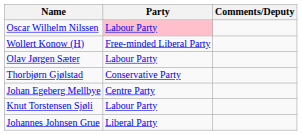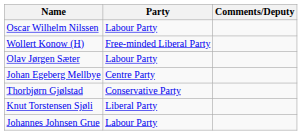 <table class="wikitable">
 <tr>
 <th>Name</th>
 <th>Party</th>
 <th>Comments/Deputy</th>
 </tr>
 <tr>
 <td><a href='#'>Oscar Wilhelm Nilssen</a></td>
-<td style="background: pink;"><a href='#'>Labour Party</a></td>
+<td><a href='#'>Labour Party</a></td>
 <td></td>
 </tr>
 <tr>
 <td><a href='#'>Wollert Konow (H)</a></td>
 <td><a href='#'>Free-minded Liberal Party</a></td>
 <td></td>
 </tr>
 <tr>
 <td><a href='#'>Olav Jørgen Sæter</a></td>
 <td><a href='#'>Labour Party</a></td>
 <td></td>
 </tr>
 <tr>
+<td><a href='#'>Johan Egeberg Mellbye</a></td>
+<td><a href='#'>Centre Party</a></td>
+<td></td>
+</tr>
+<tr>
 <td><a href='#'>Thorbjørn Gjølstad</a></td>
 <td><a href='#'>Conservative Party</a></td>
 <td></td>
 </tr>
 <tr>
-<td><a href='#'>Johan Egeberg Mellbye</a></td>
-<td><a href='#'>Centre Party</a></td>
-<td></td>
-</tr>
-<tr>
 <td><a href='#'>Knut Torstensen Sjøli</a></td>
-<td><a href='#'>Labour Party</a></td>
+<td><a href='#'>Liberal Party</a></td>
 <td></td>
 </tr>
 <tr>
 <td><a href='#'>Johannes Johnsen Grue</a></td>
-<td><a href='#'>Liberal Party</a></td>
+<td><a href='#'>Labour Party</a></td>
 <td></td>
 </tr>
 </table>
